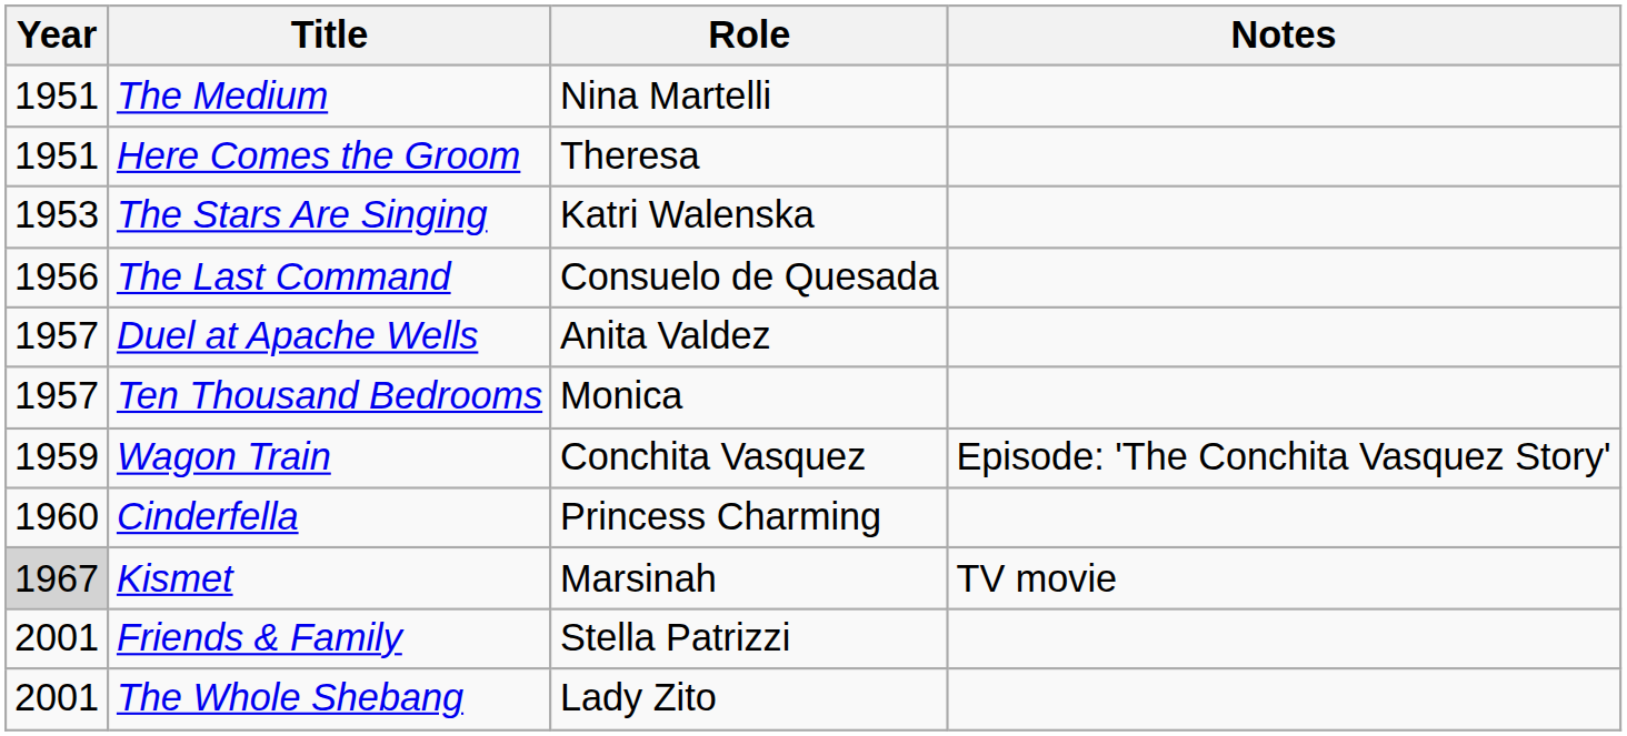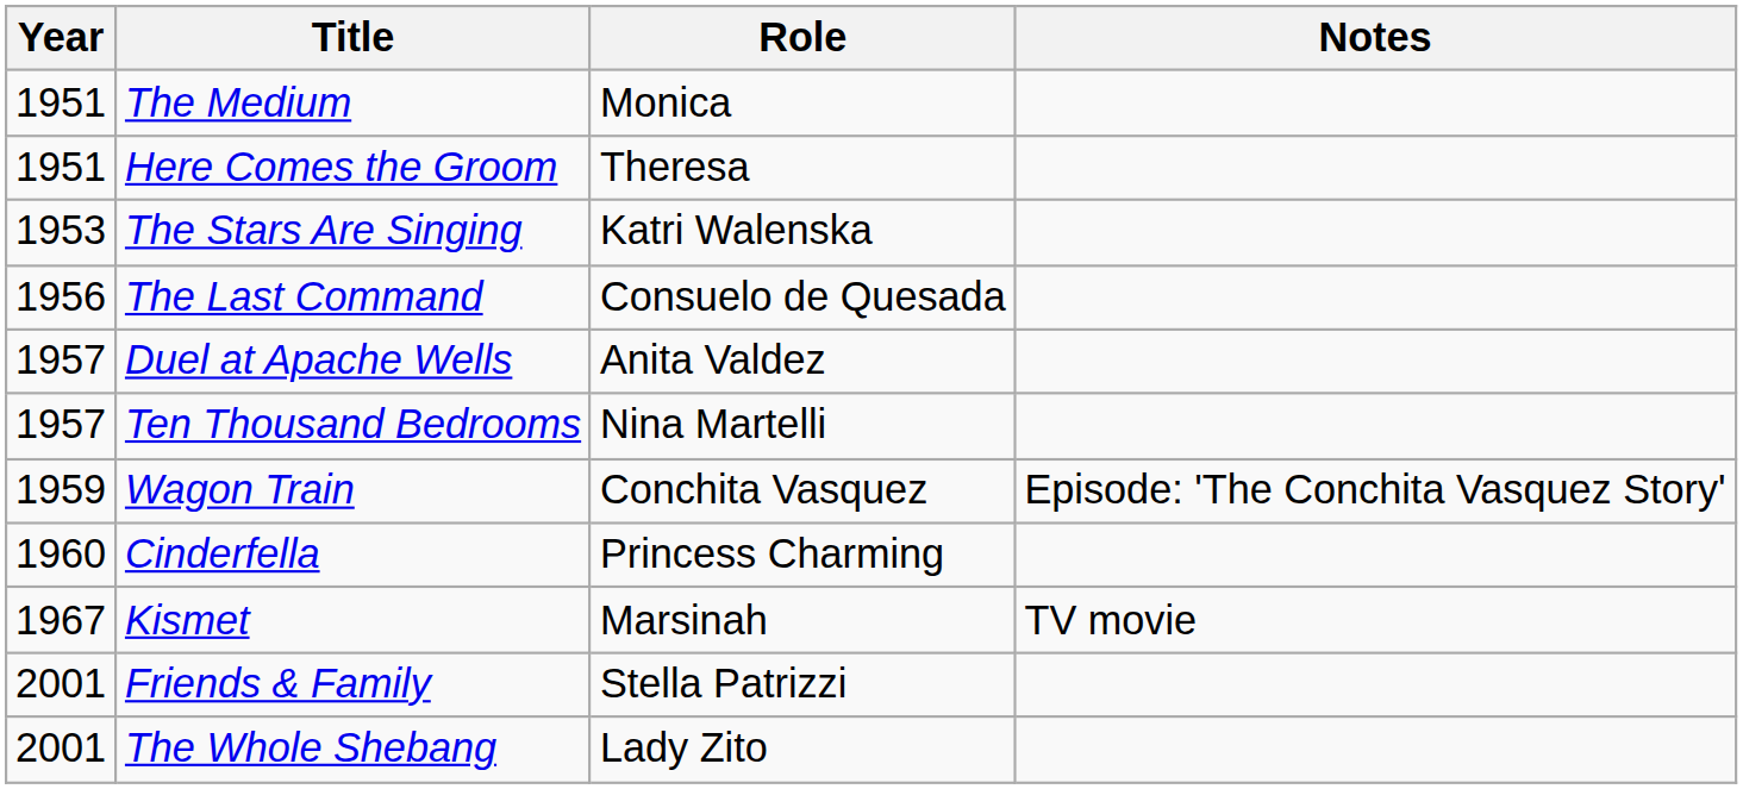 <table class="wikitable">
 <tr>
 <th>Year</th>
 <th>Title</th>
 <th>Role</th>
 <th>Notes</th>
 </tr>
 <tr>
 <td>1951</td>
 <td><em><a href='#'>The Medium</a></em></td>
-<td>Nina Martelli</td>
+<td>Monica</td>
 <td></td>
 </tr>
 <tr>
 <td>1951</td>
 <td><em><a href='#'>Here Comes the Groom</a></em></td>
 <td>Theresa</td>
 <td></td>
 </tr>
 <tr>
 <td>1953</td>
 <td><em><a href='#'>The Stars Are Singing</a></em></td>
 <td>Katri Walenska</td>
 <td></td>
 </tr>
 <tr>
 <td>1956</td>
 <td><em><a href='#'>The Last Command</a></em></td>
 <td>Consuelo de Quesada</td>
 <td></td>
 </tr>
 <tr>
 <td>1957</td>
 <td><em><a href='#'>Duel at Apache Wells</a></em></td>
 <td>Anita Valdez</td>
 <td></td>
 </tr>
 <tr>
 <td>1957</td>
 <td><em><a href='#'>Ten Thousand Bedrooms</a></em></td>
-<td>Monica</td>
+<td>Nina Martelli</td>
 <td></td>
 </tr>
 <tr>
 <td>1959</td>
 <td><em><a href='#'>Wagon Train</a></em></td>
 <td>Conchita Vasquez</td>
 <td>Episode: 'The Conchita Vasquez Story'</td>
 </tr>
 <tr>
 <td>1960</td>
 <td><em><a href='#'>Cinderfella</a></em></td>
 <td>Princess Charming</td>
 <td></td>
 </tr>
 <tr>
-<td style="background: lightgrey;">1967</td>
+<td>1967</td>
 <td><em><a href='#'>Kismet</a></em></td>
 <td>Marsinah</td>
 <td>TV movie</td>
 </tr>
 <tr>
 <td>2001</td>
 <td><em><a href='#'>Friends & Family</a></em></td>
 <td>Stella Patrizzi</td>
 <td></td>
 </tr>
 <tr>
 <td>2001</td>
 <td><em><a href='#'>The Whole Shebang</a></em></td>
 <td>Lady Zito</td>
 <td></td>
 </tr>
 </table>
